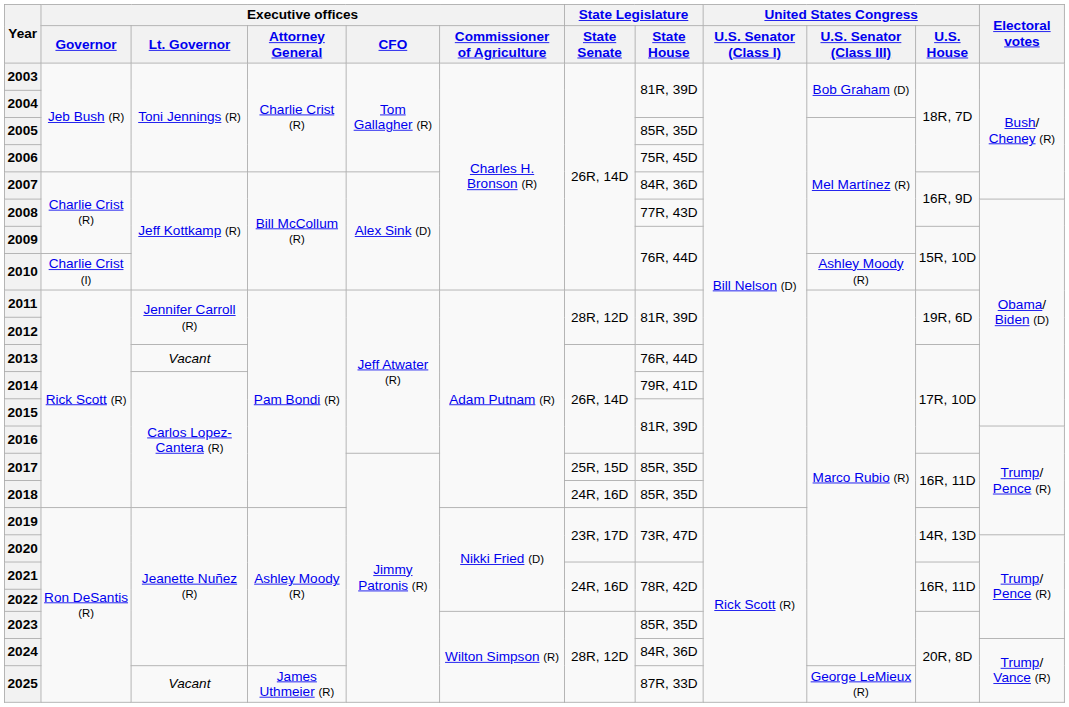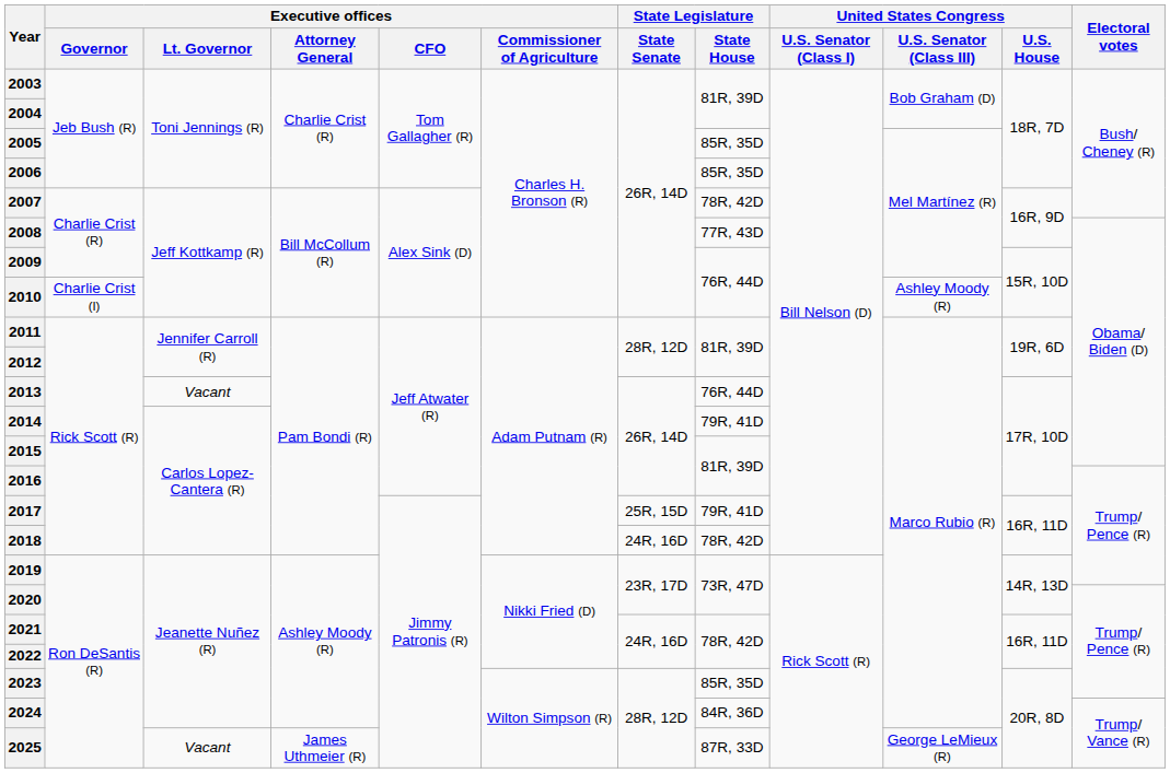 <table class="wikitable sortable sticky-header-multi" style="text-align:center">
 <tr>
 <th rowspan=2 class=unsortable>Year</th>
 <th colspan=5>Executive offices</th>
 <th colspan=2><a href='#'>State Legislature</a></th>
 <th colspan=3><a href='#'>United States Congress</a></th>
 <th rowspan=2 class=unsortable><a href='#'>Electoral votes</a></th>
 </tr>
 <tr style="height:2em">
 <th class=unsortable><a href='#'>Governor</a></th>
 <th class=unsortable><a href='#'>Lt. Governor</a></th>
 <th class=unsortable><a href='#'>Attorney General</a></th>
 <th class=unsortable><a href='#'>CFO</a></th>
 <th class=unsortable><a href='#'>Commissioner<br>of Agriculture</a></th>
 <th class=unsortable><a href='#'>State Senate</a></th>
 <th class=unsortable><a href='#'>State House</a></th>
 <th class=unsortable><a href='#'>U.S. Senator (Class I)</a></th>
 <th class=unsortable><a href='#'>U.S. Senator (Class III)</a></th>
 <th class=unsortable><a href='#'>U.S. House</a></th>
 </tr>
 <tr style="height:2em">
 <th>2003</th>
 <td rowspan=4 ><a href='#'>Jeb Bush</a> <small>(R)</small></td>
 <td rowspan=4 ><a href='#'>Toni Jennings</a> <small>(R)</small></td>
 <td rowspan=4 ><a href='#'>Charlie Crist</a> <small>(R)</small></td>
 <td rowspan=4 ><a href='#'>Tom Gallagher</a> <small>(R)</small></td>
 <td rowspan=8 ><a href='#'>Charles H. Bronson</a> <small>(R)</small></td>
 <td rowspan=8 >26R, 14D</td>
 <td rowspan=2 >81R, 39D</td>
 <td rowspan=16 ><a href='#'>Bill Nelson</a> <small>(D)</small></td>
 <td rowspan=2 ><a href='#'>Bob Graham</a> <small>(D)</small></td>
 <td rowspan=4 >18R, 7D</td>
 <td rowspan=5 ><a href='#'>Bush</a>/<br><a href='#'>Cheney</a> <small>(R)</small> </td>
 </tr>
 <tr style="height:2em">
 <th>2004</th>
 </tr>
 <tr style="height:2em">
 <th>2005</th>
 <td>85R, 35D</td>
 <td rowspan=5 ><a href='#'>Mel Martínez</a> <small>(R)</small></td>
 </tr>
 <tr style="height:2em">
 <th>2006</th>
-<td>75R, 45D</td>
+<td>85R, 35D</td>
 </tr>
 <tr style="height:2em">
 <th>2007</th>
 <td rowspan=3 ><a href='#'>Charlie Crist</a> <small>(R)</small></td>
 <td rowspan=4 ><a href='#'>Jeff Kottkamp</a> <small>(R)</small></td>
 <td rowspan=4 ><a href='#'>Bill McCollum</a> <small>(R)</small></td>
 <td rowspan=4 ><a href='#'>Alex Sink</a> <small>(D)</small></td>
-<td>84R, 36D</td>
+<td>78R, 42D</td>
 <td rowspan=2 >16R, 9D</td>
 </tr>
 <tr style="height:2em">
 <th>2008</th>
 <td>77R, 43D</td>
 <td rowspan=8 ><a href='#'>Obama</a>/<br><a href='#'>Biden</a> <small>(D)</small> </td>
 </tr>
 <tr style="height:2em">
 <th>2009</th>
 <td rowspan=2 >76R, 44D</td>
 <td rowspan=2 >15R, 10D</td>
 </tr>
 <tr style="height:2em">
 <th>2010</th>
 <td><a href='#'>Charlie Crist</a> <small>(I)</small></td>
 <td rowspan=1 ><a href='#'>Ashley Moody</a> <small>(R)</small></td>
 </tr>
 <tr style="height:2em">
 <th>2011</th>
 <td rowspan=8 ><a href='#'>Rick Scott</a> <small>(R)</small></td>
 <td rowspan=2 ><a href='#'>Jennifer Carroll</a> <small>(R)</small></td>
 <td rowspan=8 ><a href='#'>Pam Bondi</a> <small>(R)</small></td>
 <td rowspan=6 ><a href='#'>Jeff Atwater</a> <small>(R)</small></td>
 <td rowspan=8 ><a href='#'>Adam Putnam</a> <small>(R)</small></td>
 <td rowspan=2 >28R, 12D</td>
 <td rowspan=2 >81R, 39D</td>
 <td rowspan=14 ><a href='#'>Marco Rubio</a> <small>(R)</small></td>
 <td rowspan=2 >19R, 6D</td>
 </tr>
 <tr style="height:2em">
 <th>2012</th>
 </tr>
 <tr style="height:2em">
 <th>2013</th>
 <td><em>Vacant</em></td>
 <td rowspan=4 >26R, 14D</td>
 <td>76R, 44D</td>
 <td rowspan=4 >17R, 10D</td>
 </tr>
 <tr style="height:2em">
 <th>2014</th>
 <td rowspan=5 ><a href='#'>Carlos Lopez-Cantera</a> <small>(R)</small></td>
 <td>79R, 41D</td>
 </tr>
 <tr style="height:2em">
 <th>2015</th>
 <td rowspan=2 >81R, 39D</td>
 </tr>
 <tr style="height:2em">
 <th>2016</th>
 <td rowspan=4 ><a href='#'>Trump</a>/<br><a href='#'>Pence</a> <small>(R)</small> </td>
 </tr>
 <tr style="height:2em">
 <th>2017</th>
 <td rowspan=9 ><a href='#'>Jimmy Patronis</a> <small>(R)</small></td>
 <td>25R, 15D</td>
-<td>85R, 35D</td>
+<td>79R, 41D</td>
 <td rowspan=2 >16R, 11D</td>
 </tr>
 <tr style="height:2em">
 <th>2018</th>
 <td>24R, 16D</td>
-<td>85R, 35D</td>
+<td>78R, 42D</td>
 </tr>
 <tr style="height:2em">
 <th>2019</th>
 <td rowspan=7 ><a href='#'>Ron DeSantis</a> <small>(R)</small></td>
 <td rowspan=6 ><a href='#'>Jeanette Nuñez</a> <small>(R)</small></td>
 <td rowspan=6 ><a href='#'>Ashley Moody</a> <small>(R)</small></td>
 <td rowspan=4 ><a href='#'>Nikki Fried</a> <small>(D)</small></td>
 <td rowspan=2 >23R, 17D</td>
 <td rowspan=2 >73R, 47D</td>
 <td rowspan=7 ><a href='#'>Rick Scott</a> <small>(R)</small></td>
 <td rowspan=2 >14R, 13D</td>
 </tr>
 <tr style="height:2em">
 <th>2020</th>
 <td rowspan=4 ><a href='#'>Trump</a>/<br><a href='#'>Pence</a> <small>(R)</small> </td>
 </tr>
 <tr style="height:2em">
 <th>2021</th>
 <td rowspan=2 >24R, 16D</td>
 <td rowspan=2 >78R, 42D</td>
 <td rowspan=2 >16R, 11D</td>
 </tr>
 <tr>
 <th>2022</th>
 </tr>
 <tr style="height:2em">
 <th>2023</th>
 <td rowspan=3 ><a href='#'>Wilton Simpson</a> <small>(R)</small></td>
 <td rowspan=3 >28R, 12D</td>
 <td>85R, 35D</td>
 <td rowspan=3 >20R, 8D</td>
 </tr>
 <tr style="height:2em">
 <th>2024</th>
 <td>84R, 36D</td>
 <td rowspan=2 ><a href='#'>Trump</a>/<br><a href='#'>Vance</a> <small>(R)</small> </td>
 </tr>
 <tr style="height:2em">
 <th>2025</th>
 <td><em>Vacant</em></td>
 <td rowspan=1 ><a href='#'>James Uthmeier</a> <small>(R)</small></td>
 <td rowspan=1 >87R, 33D</td>
 <td><a href='#'>George LeMieux</a> <small>(R)</small></td>
 </tr>
 </table>
